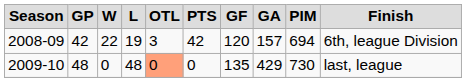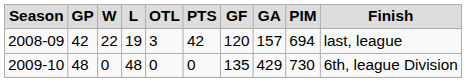 <table class="wikitable">
 <tr align="center" style="font-weight:bold; background-color:#dddddd;">
 <td>Season</td>
 <td>GP</td>
 <td>W</td>
 <td>L</td>
 <td>OTL</td>
 <td>PTS</td>
 <td>GF</td>
 <td>GA</td>
 <td>PIM</td>
 <td>Finish</td>
 </tr>
 <tr>
 <td>2008-09</td>
 <td>42</td>
 <td>22</td>
 <td>19</td>
 <td>3</td>
 <td>42</td>
 <td>120</td>
 <td>157</td>
 <td>694</td>
-<td>6th, league Division</td>
+<td>last, league</td>
 </tr>
 <tr>
 <td>2009-10</td>
 <td>48</td>
 <td>0</td>
 <td>48</td>
-<td style="background: lightsalmon;">0</td>
+<td>0</td>
 <td>0</td>
 <td>135</td>
 <td>429</td>
 <td>730</td>
-<td>last, league</td>
+<td>6th, league Division</td>
 </tr>
 <tr bgcolor="#eeeeee">
 </tr>
 </table>
